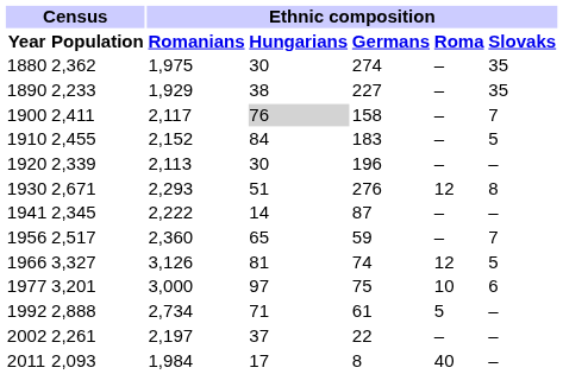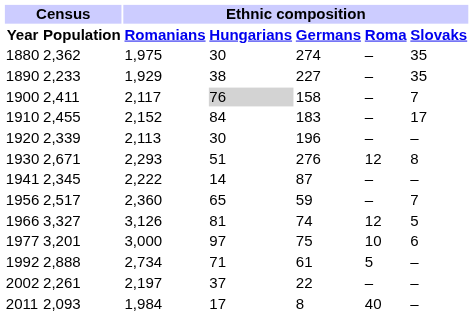 <table class="toccolours">
 <tr>
 <th align="center" colspan="2" style="background:#ccccff;">Census</th>
 <th align="center" colspan="5" style="background:#ccccff;">Ethnic composition</th>
 </tr>
 <tr>
 <th>Year</th>
 <th>Population</th>
 <th><a href='#'>Romanians</a></th>
 <th><a href='#'>Hungarians</a></th>
 <th><a href='#'>Germans</a></th>
 <th><a href='#'>Roma</a></th>
 <th><a href='#'>Slovaks</a></th>
 </tr>
 <tr>
 <td>1880</td>
 <td>2,362</td>
 <td>1,975</td>
 <td>30</td>
 <td>274</td>
 <td>–</td>
 <td>35</td>
 </tr>
 <tr>
 <td>1890</td>
 <td>2,233</td>
 <td>1,929</td>
 <td>38</td>
 <td>227</td>
 <td>–</td>
 <td>35</td>
 </tr>
 <tr>
 <td>1900</td>
 <td>2,411</td>
 <td>2,117</td>
 <td style="background: lightgrey;">76</td>
 <td>158</td>
 <td>–</td>
 <td>7</td>
 </tr>
 <tr>
 <td>1910</td>
 <td>2,455</td>
 <td>2,152</td>
 <td>84</td>
 <td>183</td>
 <td>–</td>
-<td>5</td>
+<td>17</td>
 </tr>
 <tr>
 <td>1920</td>
 <td>2,339</td>
 <td>2,113</td>
 <td>30</td>
 <td>196</td>
 <td>–</td>
 <td>–</td>
 </tr>
 <tr>
 <td>1930</td>
 <td>2,671</td>
 <td>2,293</td>
 <td>51</td>
 <td>276</td>
 <td>12</td>
 <td>8</td>
 </tr>
 <tr>
 <td>1941</td>
 <td>2,345</td>
 <td>2,222</td>
 <td>14</td>
 <td>87</td>
 <td>–</td>
 <td>–</td>
 </tr>
 <tr>
 <td>1956</td>
 <td>2,517</td>
 <td>2,360</td>
 <td>65</td>
 <td>59</td>
 <td>–</td>
 <td>7</td>
 </tr>
 <tr>
 <td>1966</td>
 <td>3,327</td>
 <td>3,126</td>
 <td>81</td>
 <td>74</td>
 <td>12</td>
 <td>5</td>
 </tr>
 <tr>
 <td>1977</td>
 <td>3,201</td>
 <td>3,000</td>
 <td>97</td>
 <td>75</td>
 <td>10</td>
 <td>6</td>
 </tr>
 <tr>
 <td>1992</td>
 <td>2,888</td>
 <td>2,734</td>
 <td>71</td>
 <td>61</td>
 <td>5</td>
 <td>–</td>
 </tr>
 <tr>
 <td>2002</td>
 <td>2,261</td>
 <td>2,197</td>
 <td>37</td>
 <td>22</td>
 <td>–</td>
 <td>–</td>
 </tr>
 <tr>
 <td>2011</td>
 <td>2,093</td>
 <td>1,984</td>
 <td>17</td>
 <td>8</td>
 <td>40</td>
 <td>–</td>
 </tr>
 </table>
